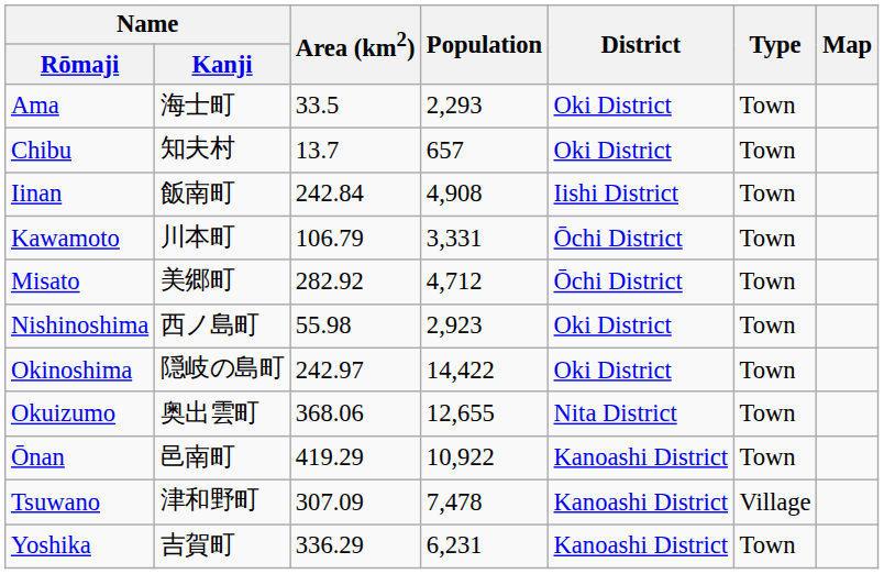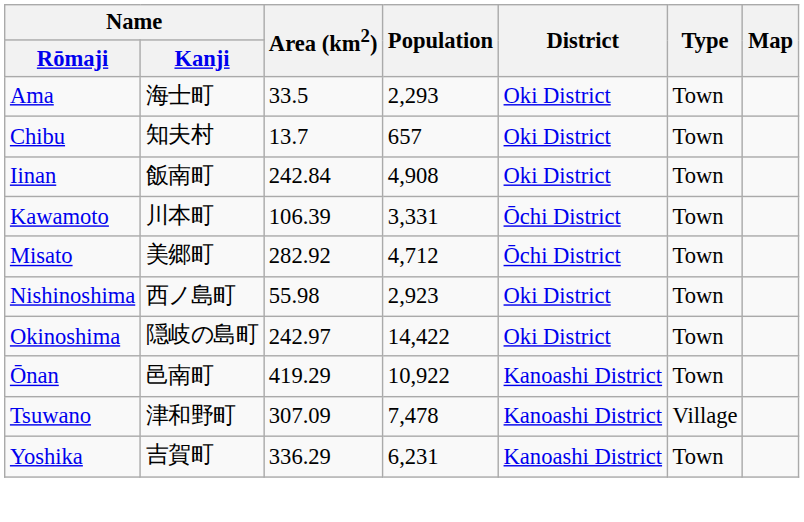 <table class="wikitable sortable">
 <tr>
 <th colspan="2">Name</th>
 <th rowspan="2">Area (km<sup>2</sup>)</th>
 <th rowspan="2">Population</th>
 <th rowspan="2">District</th>
 <th rowspan="2">Type</th>
 <th rowspan="2">Map</th>
 </tr>
 <tr>
 <th><a href='#'>Rōmaji</a></th>
 <th><a href='#'>Kanji</a></th>
 </tr>
 <tr>
 <td> <a href='#'>Ama</a></td>
 <td>海士町</td>
 <td>33.5</td>
 <td>2,293</td>
 <td><a href='#'>Oki District</a></td>
 <td>Town</td>
 <td></td>
 </tr>
 <tr>
 <td> <a href='#'>Chibu</a></td>
 <td>知夫村</td>
 <td>13.7</td>
 <td>657</td>
 <td><a href='#'>Oki District</a></td>
 <td>Town</td>
 <td></td>
 </tr>
 <tr>
 <td> <a href='#'>Iinan</a></td>
 <td>飯南町</td>
 <td>242.84</td>
 <td>4,908</td>
-<td><a href='#'>Iishi District</a></td>
+<td><a href='#'>Oki District</a></td>
 <td>Town</td>
 <td></td>
 </tr>
 <tr>
 <td> <a href='#'>Kawamoto</a></td>
 <td>川本町</td>
-<td>106.79</td>
+<td>106.39</td>
 <td>3,331</td>
 <td><a href='#'>Ōchi District</a></td>
 <td>Town</td>
 <td></td>
 </tr>
 <tr>
 <td> <a href='#'>Misato</a></td>
 <td>美郷町</td>
 <td>282.92</td>
 <td>4,712</td>
 <td><a href='#'>Ōchi District</a></td>
 <td>Town</td>
 <td></td>
 </tr>
 <tr>
 <td> <a href='#'>Nishinoshima</a></td>
 <td>西ノ島町</td>
 <td>55.98</td>
 <td>2,923</td>
 <td><a href='#'>Oki District</a></td>
 <td>Town</td>
 <td></td>
 </tr>
 <tr>
 <td> <a href='#'>Okinoshima</a></td>
 <td>隠岐の島町</td>
 <td>242.97</td>
 <td>14,422</td>
 <td><a href='#'>Oki District</a></td>
 <td>Town</td>
 <td></td>
 </tr>
 <tr>
-<td> <a href='#'>Okuizumo</a></td>
-<td>奥出雲町</td>
-<td>368.06</td>
-<td>12,655</td>
-<td><a href='#'>Nita District</a></td>
-<td>Town</td>
-<td></td>
-</tr>
-<tr>
 <td> <a href='#'>Ōnan</a></td>
 <td>邑南町</td>
 <td>419.29</td>
 <td>10,922</td>
 <td><a href='#'>Kanoashi District</a></td>
 <td>Town</td>
 <td></td>
 </tr>
 <tr>
 <td> <a href='#'>Tsuwano</a></td>
 <td>津和野町</td>
 <td>307.09</td>
 <td>7,478</td>
 <td><a href='#'>Kanoashi District</a></td>
 <td>Village</td>
 <td></td>
 </tr>
 <tr>
 <td> <a href='#'>Yoshika</a></td>
 <td>吉賀町</td>
 <td>336.29</td>
 <td>6,231</td>
 <td><a href='#'>Kanoashi District</a></td>
 <td>Town</td>
 <td></td>
 </tr>
 </table>
